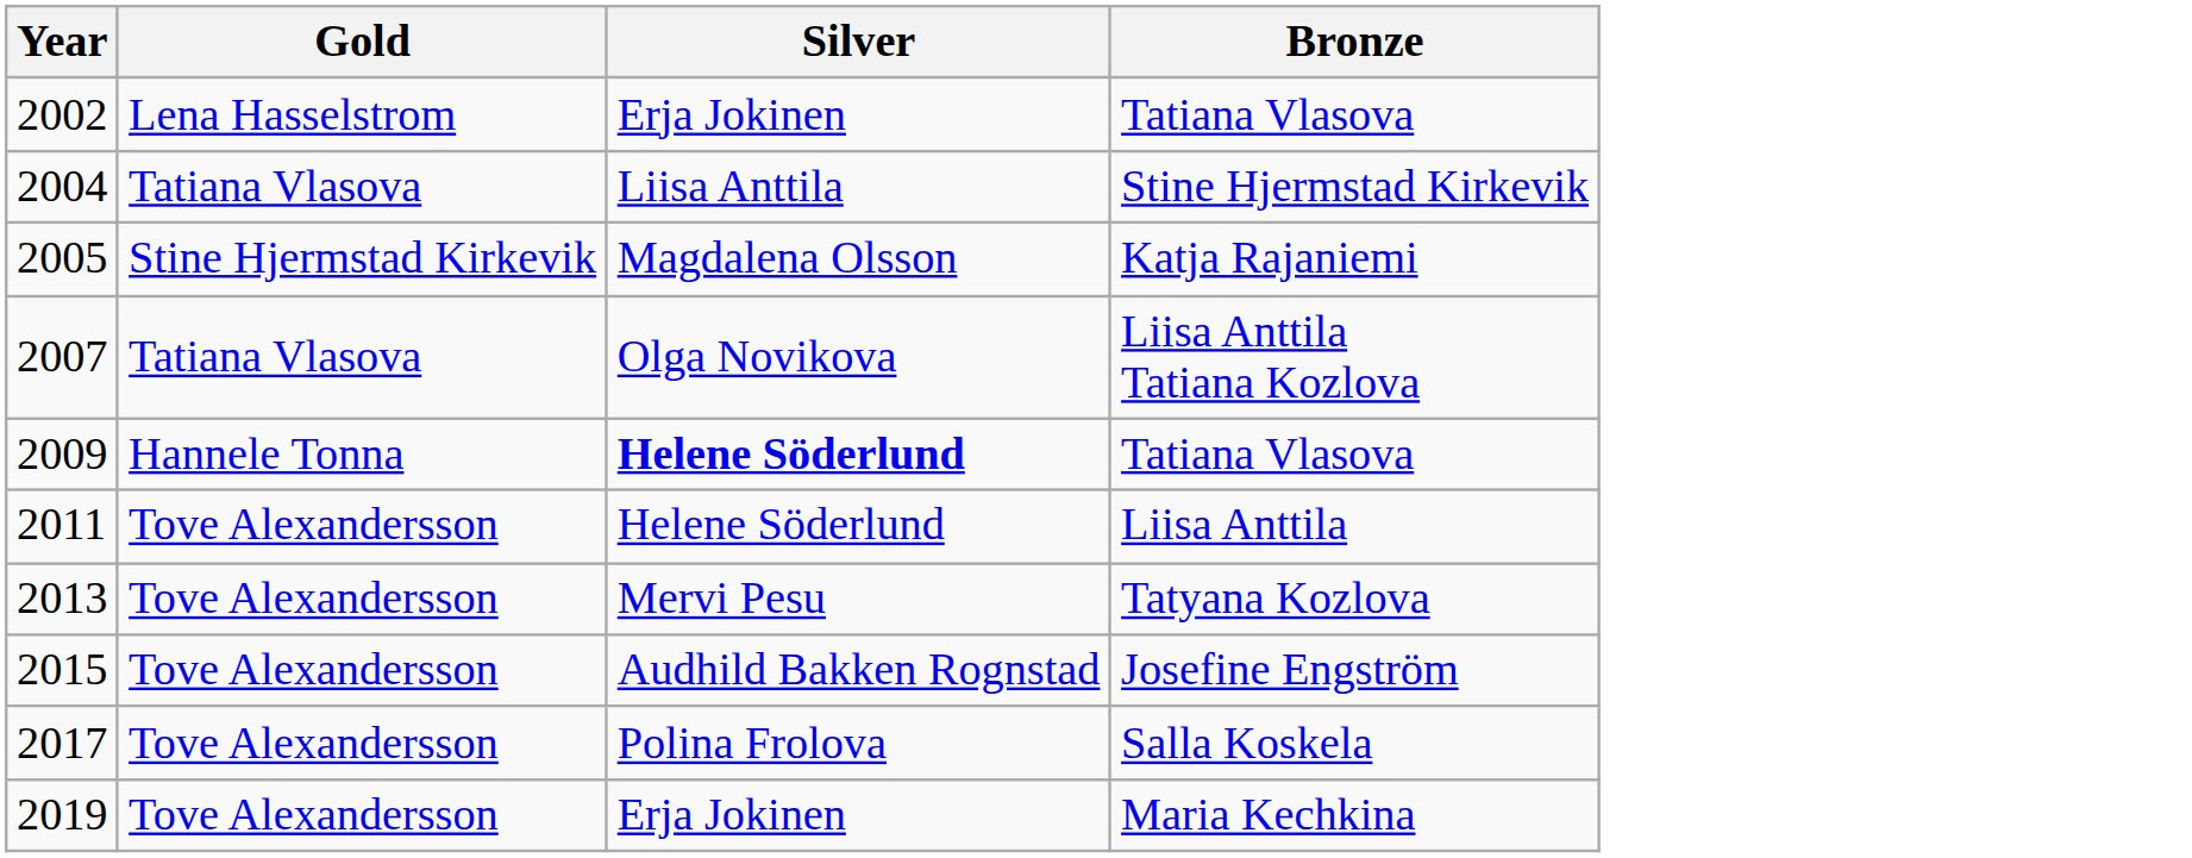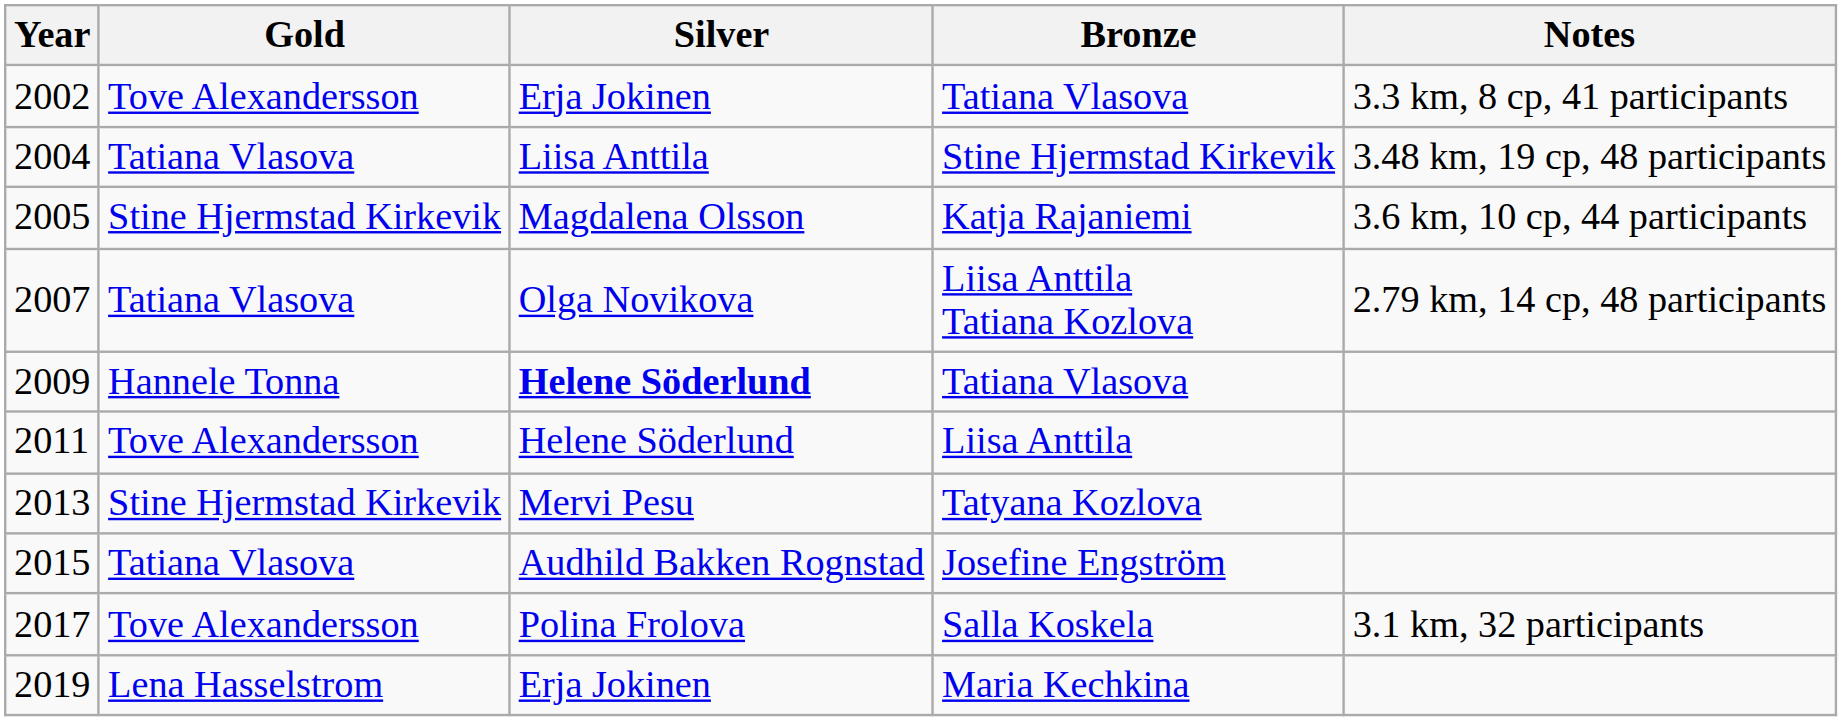 <table class="wikitable">
 <tr>
 <th>Year</th>
 <th>Gold</th>
 <th>Silver</th>
 <th>Bronze</th>
+<th>Notes</th>
 </tr>
 <tr>
 <td>2002</td>
-<td> <a href='#'>Lena Hasselstrom</a></td>
+<td> <a href='#'>Tove Alexandersson</a></td>
 <td> <a href='#'>Erja Jokinen</a></td>
 <td> <a href='#'>Tatiana Vlasova</a></td>
+<td>3.3 km, 8 cp,  41 participants</td>
 </tr>
 <tr>
 <td>2004</td>
 <td> <a href='#'>Tatiana Vlasova</a></td>
 <td> <a href='#'>Liisa Anttila</a></td>
 <td> <a href='#'>Stine Hjermstad Kirkevik</a></td>
+<td>3.48 km, 19 cp,  48 participants</td>
 </tr>
 <tr>
 <td>2005</td>
 <td> <a href='#'>Stine Hjermstad Kirkevik</a></td>
 <td> <a href='#'>Magdalena Olsson</a></td>
 <td> <a href='#'>Katja Rajaniemi</a></td>
+<td>3.6 km, 10 cp,  44 participants</td>
 </tr>
 <tr>
 <td>2007</td>
 <td> <a href='#'>Tatiana Vlasova</a></td>
 <td> <a href='#'>Olga Novikova</a></td>
 <td> <a href='#'>Liisa Anttila</a><br> <a href='#'>Tatiana Kozlova</a></td>
+<td>2.79 km, 14 cp,  48 participants</td>
 </tr>
 <tr>
 <td>2009</td>
 <td> <a href='#'>Hannele Tonna</a></td>
 <td><strong> <a href='#'>Helene Söderlund</a></strong></td>
 <td> <a href='#'>Tatiana Vlasova</a></td>
+<td></td>
 </tr>
 <tr>
 <td>2011</td>
 <td> <a href='#'>Tove Alexandersson</a></td>
 <td> <a href='#'>Helene Söderlund</a></td>
 <td> <a href='#'>Liisa Anttila</a></td>
+<td></td>
 </tr>
 <tr>
 <td>2013</td>
-<td> <a href='#'>Tove Alexandersson</a></td>
+<td> <a href='#'>Stine Hjermstad Kirkevik</a></td>
 <td> <a href='#'>Mervi Pesu</a></td>
 <td> <a href='#'>Tatyana Kozlova</a></td>
+<td></td>
 </tr>
 <tr>
 <td>2015</td>
-<td> <a href='#'>Tove Alexandersson</a></td>
+<td> <a href='#'>Tatiana Vlasova</a></td>
 <td> <a href='#'>Audhild Bakken Rognstad</a></td>
 <td> <a href='#'>Josefine Engström</a></td>
+<td></td>
 </tr>
 <tr>
 <td>2017 </td>
 <td> <a href='#'>Tove Alexandersson</a></td>
 <td> <a href='#'>Polina Frolova</a></td>
 <td> <a href='#'>Salla Koskela</a></td>
+<td>3.1 km, 32 participants</td>
 </tr>
 <tr>
 <td>2019</td>
-<td> <a href='#'>Tove Alexandersson</a></td>
+<td> <a href='#'>Lena Hasselstrom</a></td>
 <td> <a href='#'>Erja Jokinen</a></td>
 <td> <a href='#'>Maria Kechkina</a></td>
+<td></td>
 </tr>
 </table>
